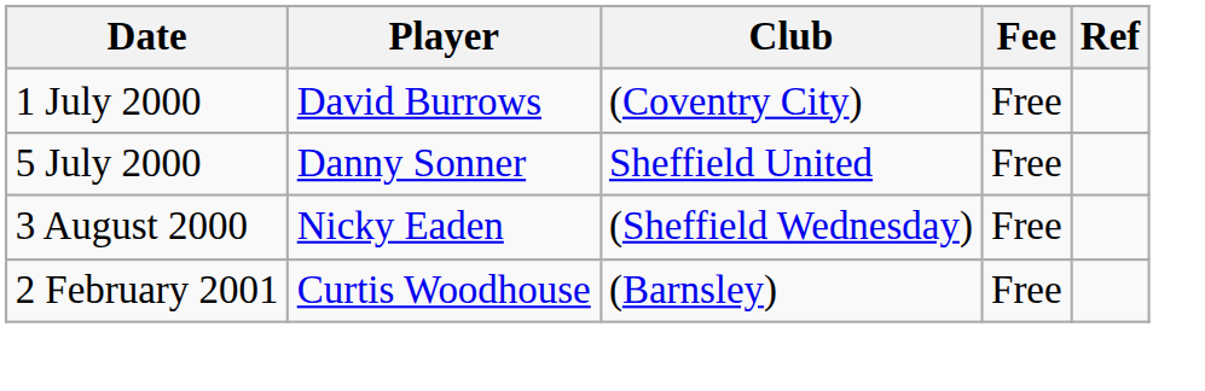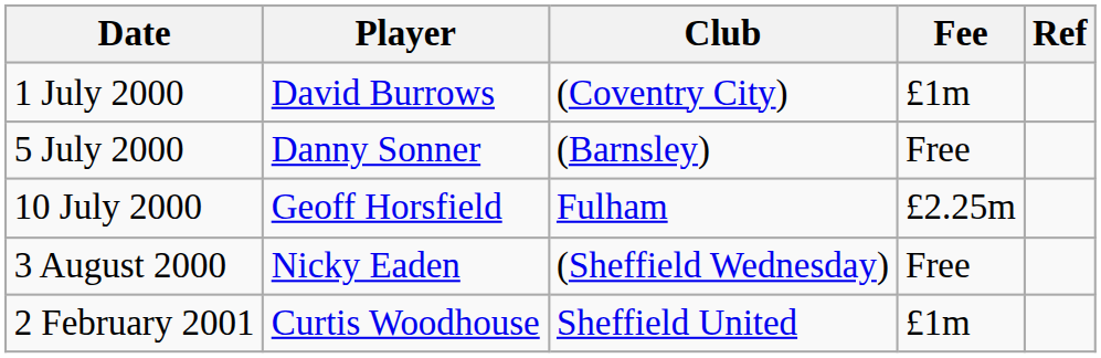 <table class="wikitable" style="text-align: left">
 <tr>
 <th>Date</th>
 <th>Player</th>
 <th>Club</th>
 <th>Fee</th>
 <th>Ref</th>
 </tr>
 <tr>
 <td>1 July 2000</td>
 <td><a href='#'>David Burrows</a></td>
 <td>(<a href='#'>Coventry City</a>)</td>
-<td>Free</td>
+<td>£1m</td>
 <td style="text-align: center"></td>
 </tr>
 <tr>
 <td>5 July 2000</td>
 <td><a href='#'>Danny Sonner</a></td>
-<td><a href='#'>Sheffield United</a></td>
+<td>(<a href='#'>Barnsley</a>)</td>
 <td>Free</td>
+<td style="text-align: center"></td>
+</tr>
+<tr>
+<td>10 July 2000</td>
+<td><a href='#'>Geoff Horsfield</a></td>
+<td><a href='#'>Fulham</a></td>
+<td>£2.25m</td>
 <td style="text-align: center"></td>
 </tr>
 <tr>
 <td>3 August 2000</td>
 <td><a href='#'>Nicky Eaden</a></td>
 <td>(<a href='#'>Sheffield Wednesday</a>)</td>
 <td>Free</td>
 <td style="text-align: center"></td>
 </tr>
 <tr>
 <td>2 February 2001</td>
 <td><a href='#'>Curtis Woodhouse</a></td>
-<td>(<a href='#'>Barnsley</a>)</td>
-<td>Free</td>
+<td><a href='#'>Sheffield United</a></td>
+<td>£1m</td>
 <td style="text-align: center"></td>
 </tr>
 </table>
